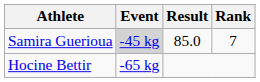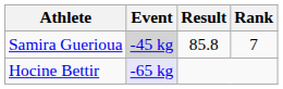 <table class="wikitable">
 <tr>
 <th>Athlete</th>
 <th>Event</th>
 <th>Result</th>
 <th>Rank</th>
 </tr>
 <tr align=center>
 <td align=left><a href='#'>Samira Guerioua</a></td>
 <td align=left style="background: lightgrey;"><a href='#'>-45 kg</a></td>
-<td>85.0</td>
+<td>85.8</td>
 <td>7</td>
 </tr>
 <tr align=center>
 <td align=left><a href='#'>Hocine Bettir</a></td>
-<td align=left><a href='#'>-65 kg</a></td>
+<td align=left style="background: lavender;"><a href='#'>-65 kg</a></td>
 <td colspan="2"></td>
 </tr>
 </table>
